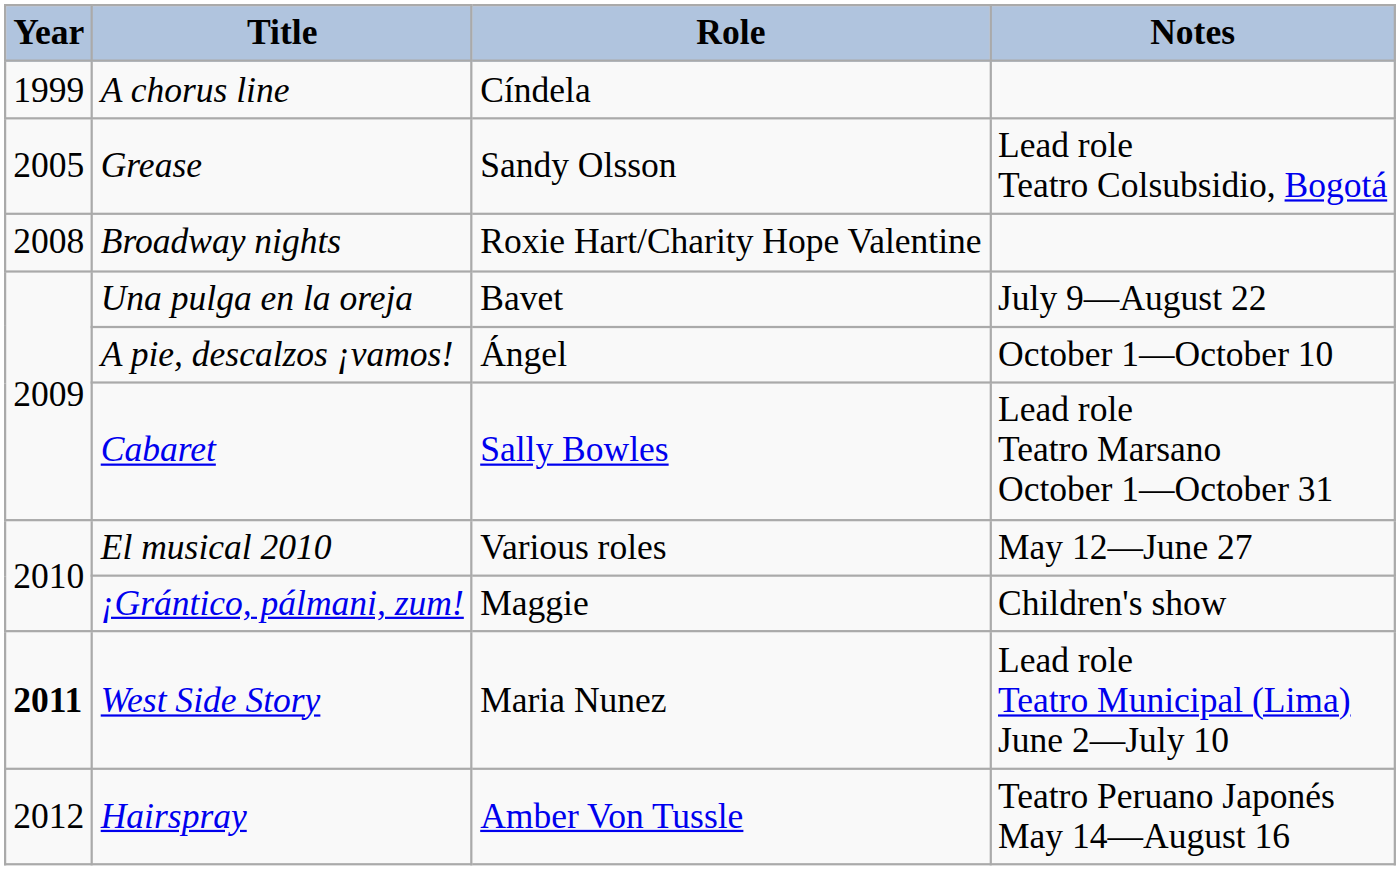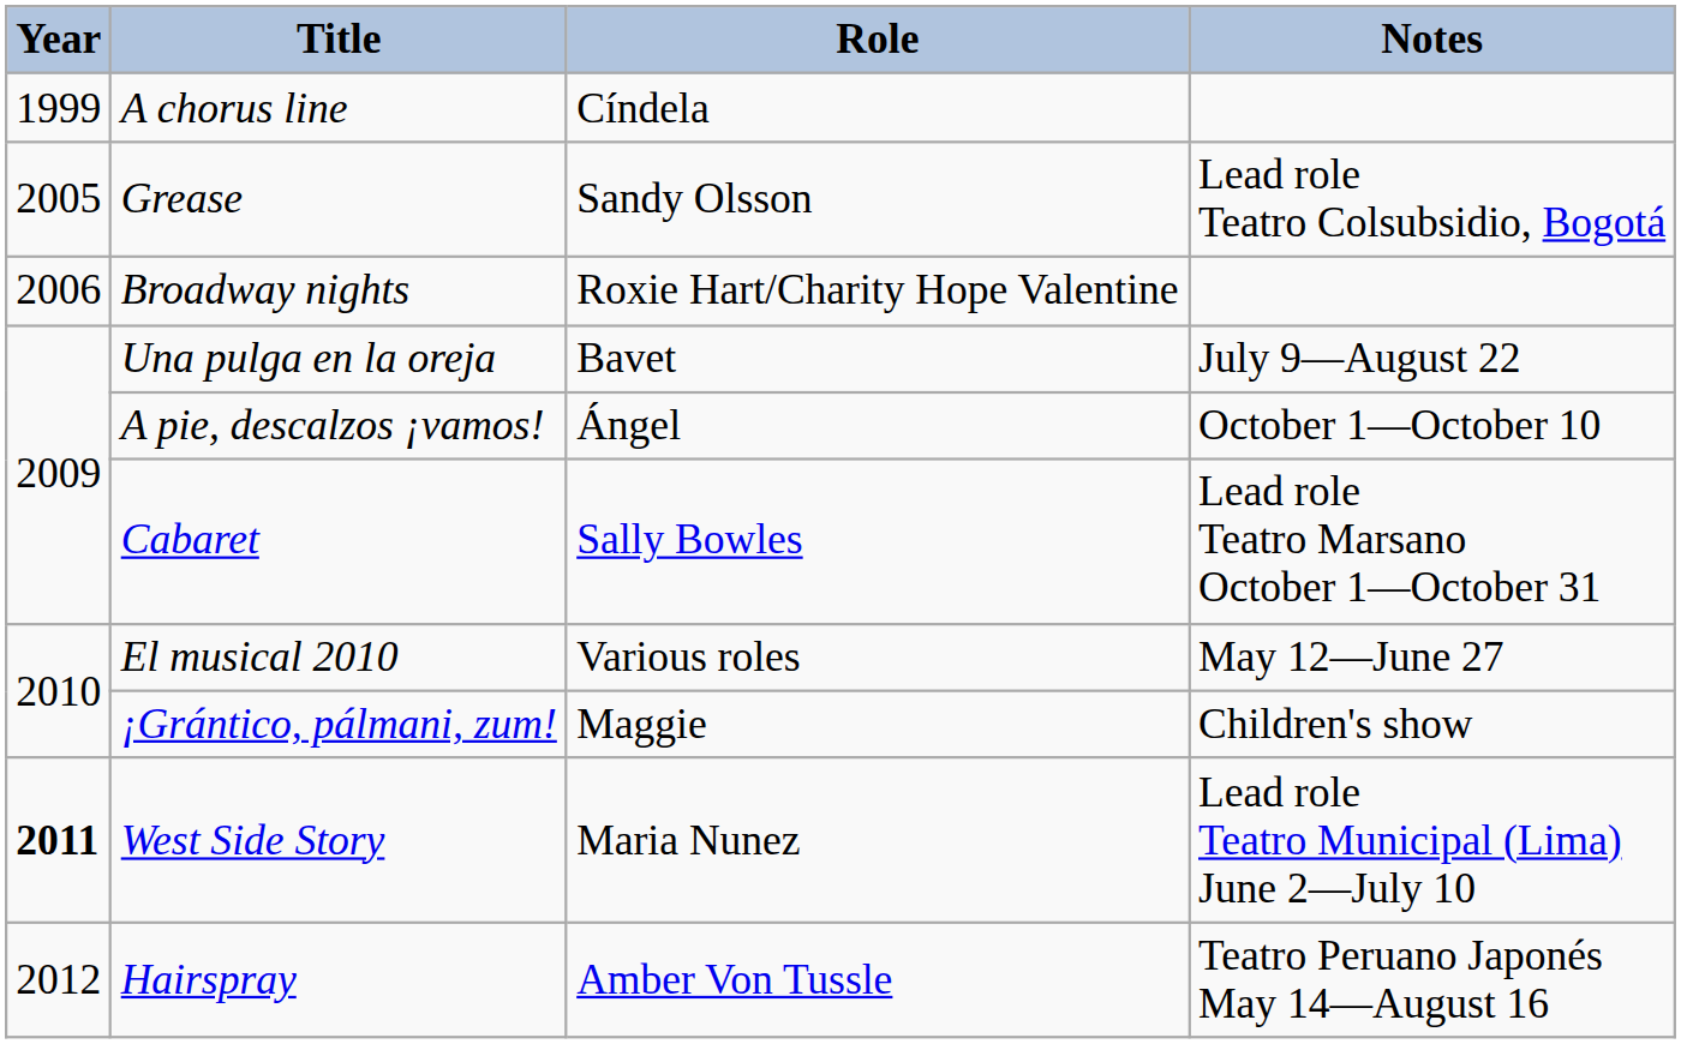 <table class="wikitable">
 <tr>
 <th style="background:#B0C4DE;">Year</th>
 <th style="background:#B0C4DE;">Title</th>
 <th style="background:#B0C4DE;">Role</th>
 <th style="background:#B0C4DE;">Notes</th>
 </tr>
 <tr>
 <td>1999</td>
 <td><em>A chorus line</em></td>
 <td>Cíndela</td>
 <td></td>
 </tr>
 <tr>
 <td>2005</td>
 <td><em>Grease</em></td>
 <td>Sandy Olsson</td>
 <td>Lead role<br>Teatro Colsubsidio, <a href='#'>Bogotá</a></td>
 </tr>
 <tr>
-<td>2008</td>
+<td>2006</td>
 <td><em>Broadway nights</em></td>
 <td>Roxie Hart/Charity Hope Valentine</td>
 <td></td>
 </tr>
 <tr>
 <td rowspan=3>2009</td>
 <td><em>Una pulga en la oreja</em></td>
 <td>Bavet</td>
 <td>July 9—August 22</td>
 </tr>
 <tr>
 <td><em>A pie, descalzos ¡vamos!</em></td>
 <td>Ángel</td>
 <td>October 1—October 10</td>
 </tr>
 <tr>
 <td><em><a href='#'>Cabaret</a></em></td>
 <td><a href='#'>Sally Bowles</a></td>
 <td>Lead role<br>Teatro Marsano<br>October 1—October 31</td>
 </tr>
 <tr>
 <td rowspan=2>2010</td>
 <td><em>El musical 2010</em></td>
 <td>Various roles</td>
 <td>May 12—June 27</td>
 </tr>
 <tr>
 <td><em><a href='#'>¡Grántico, pálmani, zum!</a></em></td>
 <td>Maggie</td>
 <td>Children's show</td>
 </tr>
 <tr>
 <td><strong>2011</strong></td>
 <td><em><a href='#'>West Side Story</a></em></td>
 <td>Maria Nunez</td>
 <td>Lead role<br><a href='#'>Teatro Municipal (Lima)</a><br>June 2—July 10</td>
 </tr>
 <tr>
 <td>2012</td>
 <td><em><a href='#'>Hairspray</a></em></td>
 <td><a href='#'>Amber Von Tussle</a></td>
 <td>Teatro Peruano Japonés<br>May 14—August 16</td>
 </tr>
 </table>
